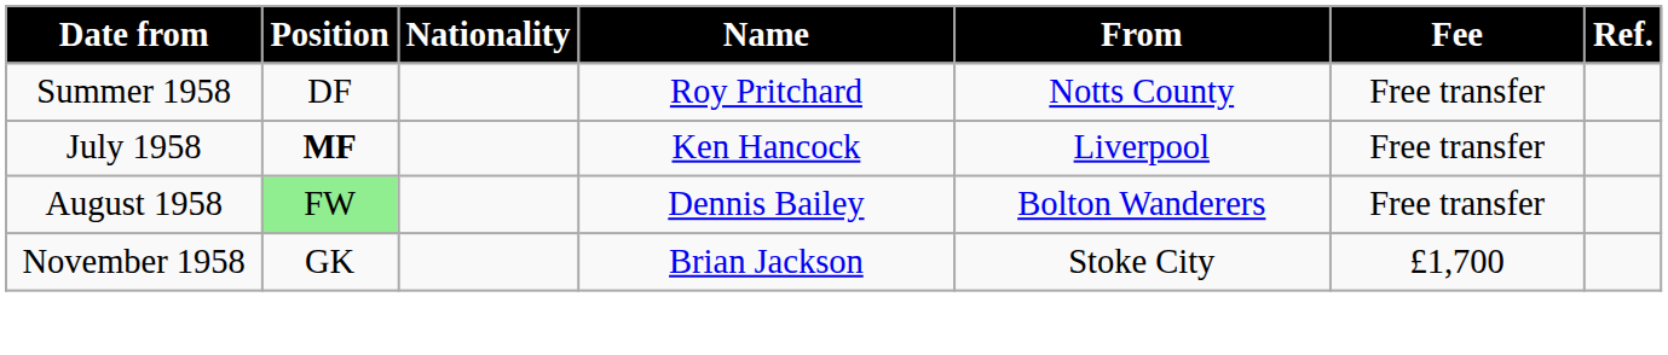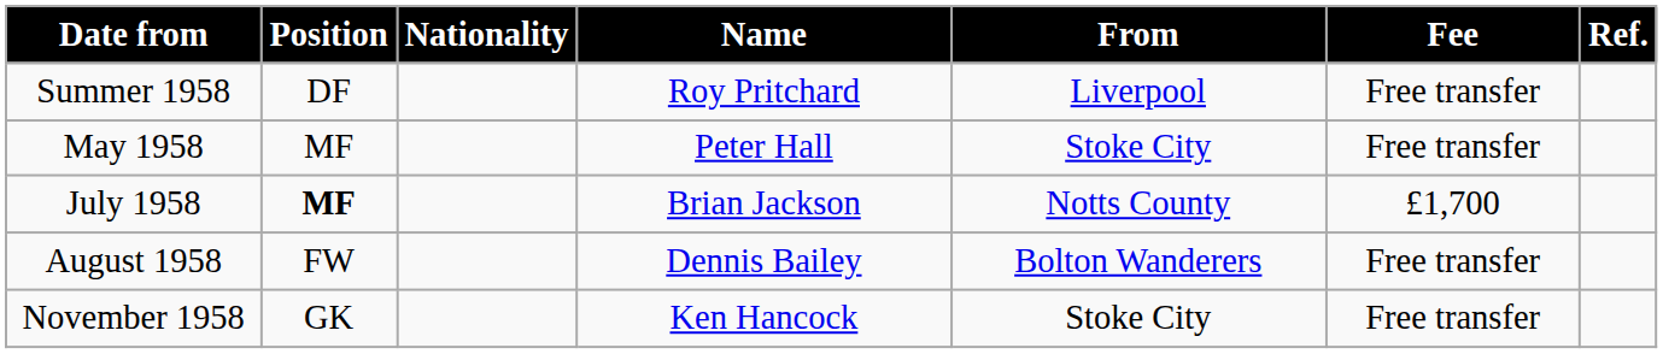 <table class="wikitable" style="text-align:center; font-size:90%; ">
 <tr>
 <th style="background:#000000; color:white; width:100px;">Date from</th>
 <th style="background:#000000; color:white; width:50px;">Position</th>
 <th style="background:#000000; color:white; width:50px;">Nationality</th>
 <th style="background:#000000; color:white; width:150px;">Name</th>
 <th style="background:#000000; color:white; width:150px;">From</th>
 <th style="background:#000000; color:white; width:100px;">Fee</th>
 <th style="background:#000000; color:white; width:25px;">Ref.</th>
 </tr>
 <tr>
 <td>Summer 1958</td>
 <td>DF</td>
 <td></td>
 <td><a href='#'>Roy Pritchard</a></td>
-<td><a href='#'>Notts County</a></td>
+<td><a href='#'>Liverpool</a></td>
+<td>Free transfer</td>
+<td></td>
+</tr>
+<tr>
+<td>May 1958</td>
+<td>MF</td>
+<td></td>
+<td><a href='#'>Peter Hall</a></td>
+<td><a href='#'>Stoke City</a></td>
 <td>Free transfer</td>
 <td></td>
 </tr>
 <tr>
 <td>July 1958</td>
 <td><strong>MF</strong></td>
 <td></td>
-<td><a href='#'>Ken Hancock</a></td>
-<td><a href='#'>Liverpool</a></td>
-<td>Free transfer</td>
+<td><a href='#'>Brian Jackson</a></td>
+<td><a href='#'>Notts County</a></td>
+<td>£1,700</td>
 <td></td>
 </tr>
 <tr>
 <td>August 1958</td>
-<td style="background: lightgreen;">FW</td>
+<td>FW</td>
 <td></td>
 <td><a href='#'>Dennis Bailey</a></td>
 <td><a href='#'>Bolton Wanderers</a></td>
 <td>Free transfer</td>
 <td></td>
 </tr>
 <tr>
 <td>November 1958</td>
 <td>GK</td>
 <td></td>
-<td><a href='#'>Brian Jackson</a></td>
+<td><a href='#'>Ken Hancock</a></td>
 <td>Stoke City</td>
-<td>£1,700</td>
+<td>Free transfer</td>
 <td></td>
 </tr>
 </table>
